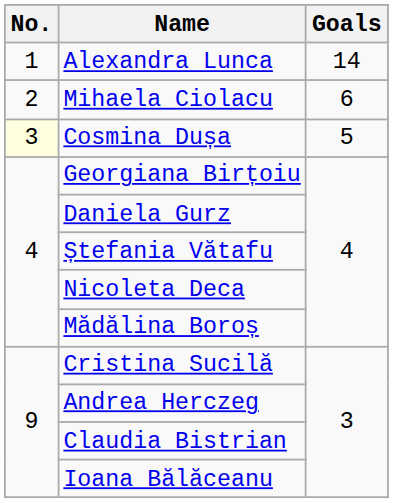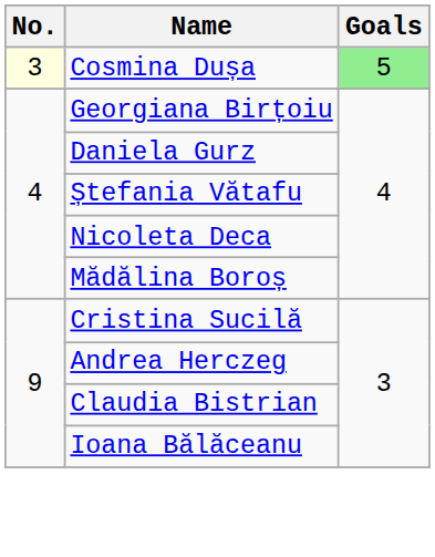 <table class="wikitable sortable" style="text-align: center;">
 <tr>
 <th>No.</th>
 <th>Name</th>
 <th>Goals</th>
 </tr>
 <tr>
-<td>1</td>
-<td align="left"><a href='#'>Alexandra Lunca</a></td>
-<td>14</td>
-</tr>
-<tr>
-<td>2</td>
-<td align="left"><a href='#'>Mihaela Ciolacu</a></td>
-<td>6</td>
-</tr>
-<tr>
 <td style="background: lightyellow;">3</td>
 <td align="left"><a href='#'>Cosmina Dușa</a></td>
-<td>5</td>
+<td style="background: lightgreen;">5</td>
 </tr>
 <tr>
 <td rowspan=5>4</td>
 <td align="left"><a href='#'>Georgiana Birțoiu</a></td>
 <td rowspan=5>4</td>
 </tr>
 <tr>
 <td align="left"><a href='#'>Daniela Gurz</a></td>
 </tr>
 <tr>
 <td align="left"><a href='#'>Ștefania Vătafu</a></td>
 </tr>
 <tr>
 <td align="left"><a href='#'>Nicoleta Deca</a></td>
 </tr>
 <tr>
 <td align="left"><a href='#'>Mădălina Boroș</a></td>
 </tr>
 <tr>
 <td rowspan=4>9</td>
 <td align="left"><a href='#'>Cristina Sucilă</a></td>
 <td rowspan=4>3</td>
 </tr>
 <tr>
 <td align="left"><a href='#'>Andrea Herczeg</a></td>
 </tr>
 <tr>
 <td align="left"><a href='#'>Claudia Bistrian</a></td>
 </tr>
 <tr>
 <td align="left"><a href='#'>Ioana Bălăceanu</a></td>
 </tr>
 </table>
